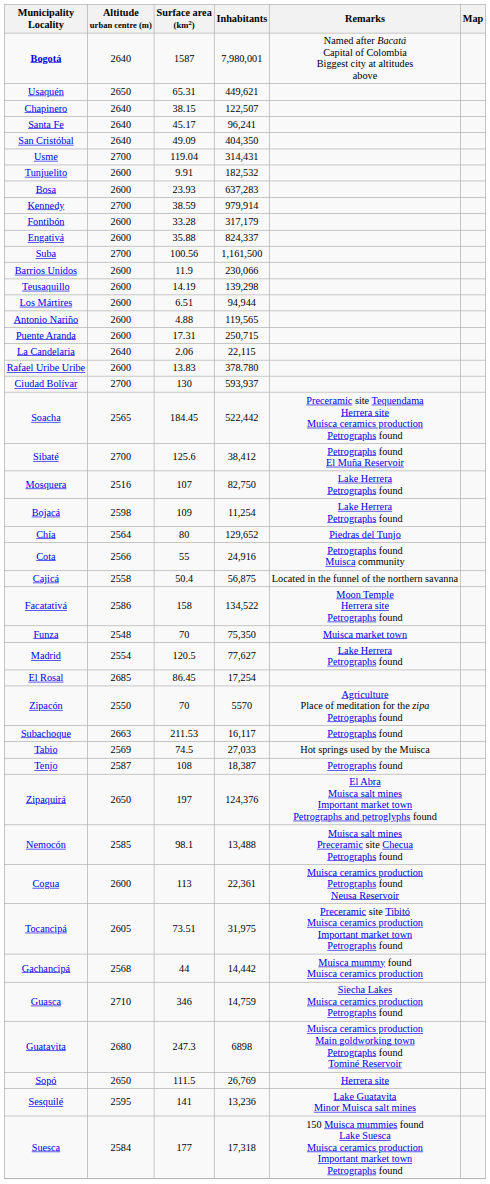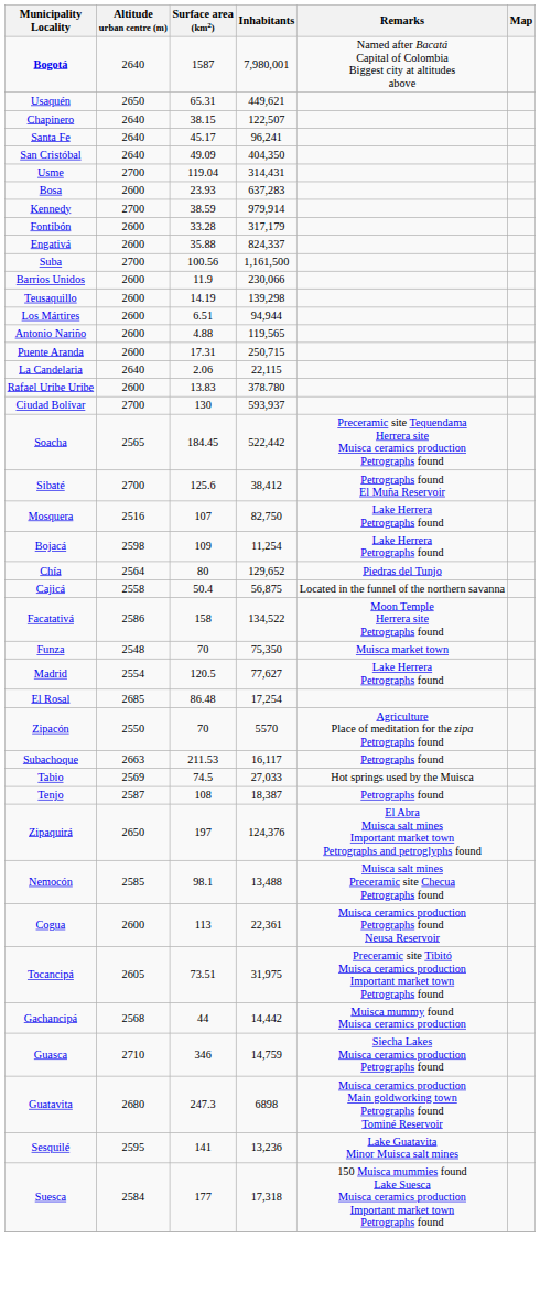 <table class="wikitable sortable mw-collapsible mw-collapsed">
 <tr>
 <th scope="col">Municipality<br>Locality</th>
 <th scope="col">Altitude<br><small>urban centre (m)</small></th>
 <th scope="col">Surface area<br><small>(km<sup>2</sup>)</small></th>
 <th scope="col">Inhabitants</th>
 <th scope="col">Remarks</th>
 <th scope="col">Map</th>
 </tr>
 <tr>
 <td align=center><strong><a href='#'>Bogotá</a></strong></td>
 <td align=center>2640</td>
 <td align=center>1587</td>
 <td align=center>7,980,001<em></em></td>
 <td align=center>Named after <em>Bacatá</em><br>Capital of Colombia<br>Biggest city at altitudes<br>above </td>
 <td align=center></td>
 </tr>
 <tr>
 <td align=center><a href='#'>Usaquén</a></td>
 <td align=center>2650</td>
 <td align=center>65.31</td>
 <td align=center>449,621<em></em></td>
 <td align=center></td>
 <td align=center></td>
 </tr>
 <tr>
 <td align=center><a href='#'>Chapinero</a></td>
 <td align=center>2640</td>
 <td align=center>38.15</td>
 <td align=center>122,507<em></em></td>
 <td align=center></td>
 <td align=center></td>
 </tr>
 <tr>
 <td align=center><a href='#'>Santa Fe</a></td>
 <td align=center>2640</td>
 <td align=center>45.17</td>
 <td align=center>96,241<em></em></td>
 <td align=center></td>
 <td align=center></td>
 </tr>
 <tr>
 <td align=center><a href='#'>San Cristóbal</a></td>
 <td align=center>2640</td>
 <td align=center>49.09</td>
 <td align=center>404,350<em></em></td>
 <td align=center></td>
 <td align=center></td>
 </tr>
 <tr>
 <td align=center><a href='#'>Usme</a></td>
 <td align=center>2700</td>
 <td align=center>119.04</td>
 <td align=center>314,431<em></em></td>
-<td align=center></td>
-<td align=center></td>
-</tr>
-<tr>
-<td align=center><a href='#'>Tunjuelito</a></td>
-<td align=center>2600</td>
-<td align=center>9.91</td>
-<td align=center>182,532<em></em></td>
 <td align=center></td>
 <td align=center></td>
 </tr>
 <tr>
 <td align=center><a href='#'>Bosa</a></td>
 <td align=center>2600</td>
 <td align=center>23.93</td>
 <td align=center>637,283<em></em></td>
 <td align=center></td>
 <td align=center></td>
 </tr>
 <tr>
 <td align=center><a href='#'>Kennedy</a></td>
 <td align=center>2700</td>
 <td align=center>38.59</td>
 <td align=center>979,914<em></em></td>
 <td align=center></td>
 <td align=center></td>
 </tr>
 <tr>
 <td align=center><a href='#'>Fontibón</a></td>
 <td align=center>2600</td>
 <td align=center>33.28</td>
 <td align=center>317,179<em></em></td>
 <td align=center></td>
 <td align=center></td>
 </tr>
 <tr>
 <td align=center><a href='#'>Engativá</a></td>
 <td align=center>2600</td>
 <td align=center>35.88</td>
 <td align=center>824,337<em></em></td>
 <td align=center></td>
 <td align=center></td>
 </tr>
 <tr>
 <td align=center><a href='#'>Suba</a></td>
 <td align=center>2700</td>
 <td align=center>100.56</td>
 <td align=center>1,161,500<em></em></td>
 <td align=center></td>
 <td align=center></td>
 </tr>
 <tr>
 <td align=center><a href='#'>Barrios Unidos</a></td>
 <td align=center>2600</td>
 <td align=center>11.9</td>
 <td align=center>230,066<em></em></td>
 <td align=center></td>
 <td align=center></td>
 </tr>
 <tr>
 <td align=center><a href='#'>Teusaquillo</a></td>
 <td align=center>2600</td>
 <td align=center>14.19</td>
 <td align=center>139,298<em></em></td>
 <td align=center></td>
 <td align=center></td>
 </tr>
 <tr>
 <td align=center><a href='#'>Los Mártires</a></td>
 <td align=center>2600</td>
 <td align=center>6.51</td>
 <td align=center>94,944<em></em></td>
 <td align=center></td>
 <td align=center></td>
 </tr>
 <tr>
 <td align=center><a href='#'>Antonio Nariño</a></td>
 <td align=center>2600</td>
 <td align=center>4.88</td>
 <td align=center>119,565<em></em></td>
 <td align=center></td>
 <td align=center></td>
 </tr>
 <tr>
 <td align=center><a href='#'>Puente Aranda</a></td>
 <td align=center>2600</td>
 <td align=center>17.31</td>
 <td align=center>250,715<em></em></td>
 <td align=center></td>
 <td align=center></td>
 </tr>
 <tr>
 <td align=center><a href='#'>La Candelaria</a></td>
 <td align=center>2640</td>
 <td align=center>2.06</td>
 <td align=center>22,115<em></em></td>
 <td align=center></td>
 <td align=center></td>
 </tr>
 <tr>
 <td align=center><a href='#'>Rafael Uribe Uribe</a></td>
 <td align=center>2600</td>
 <td align=center>13.83</td>
 <td align=center>378.780<em></em></td>
 <td align=center></td>
 <td align=center></td>
 </tr>
 <tr>
 <td align=center><a href='#'>Ciudad Bolívar</a></td>
 <td align=center>2700</td>
 <td align=center>130</td>
 <td align=center>593,937<em></em></td>
 <td align=center></td>
 <td align=center></td>
 </tr>
 <tr>
 <td align=center><a href='#'>Soacha</a></td>
 <td align=center>2565</td>
 <td align=center>184.45</td>
 <td align=center>522,442<em></em></td>
 <td align=center><a href='#'>Preceramic</a> site <a href='#'>Tequendama</a><br><a href='#'>Herrera site</a><br><a href='#'>Muisca ceramics production</a><br><a href='#'>Petrographs</a> found</td>
 <td align=center></td>
 </tr>
 <tr>
 <td align=center><a href='#'>Sibaté</a></td>
 <td align=center>2700</td>
 <td align=center>125.6</td>
 <td align=center>38,412<em></em></td>
 <td align=center><a href='#'>Petrographs</a> found<br><a href='#'>El Muña Reservoir</a></td>
 <td align=center></td>
 </tr>
 <tr>
 <td align=center><a href='#'>Mosquera</a></td>
 <td align=center>2516</td>
 <td align=center>107</td>
 <td align=center>82,750<em></em></td>
 <td align=center><a href='#'>Lake Herrera</a><br><a href='#'>Petrographs</a> found</td>
 <td align=center></td>
 </tr>
 <tr>
 <td align=center><a href='#'>Bojacá</a></td>
 <td align=center>2598</td>
 <td align=center>109</td>
 <td align=center>11,254<em></em></td>
 <td align=center><a href='#'>Lake Herrera</a><br><a href='#'>Petrographs</a> found</td>
 <td align=center></td>
 </tr>
 <tr>
 <td align=center><a href='#'>Chía</a></td>
 <td align=center>2564</td>
 <td align=center>80</td>
 <td align=center>129,652<em></em></td>
 <td align=center><a href='#'>Piedras del Tunjo</a></td>
 <td align=center></td>
 </tr>
 <tr>
-<td align=center><a href='#'>Cota</a></td>
-<td align=center>2566</td>
-<td align=center>55</td>
-<td align=center>24,916<em></em></td>
-<td align=center><a href='#'>Petrographs</a> found<br><a href='#'>Muisca</a> community</td>
-<td align=center></td>
-</tr>
-<tr>
 <td align=center><a href='#'>Cajicá</a></td>
 <td align=center>2558</td>
 <td align=center>50.4</td>
 <td align=center>56,875<em></em></td>
 <td align=center>Located in the funnel of the northern savanna</td>
 <td align=center></td>
 </tr>
 <tr>
 <td align=center><a href='#'>Facatativá</a></td>
 <td align=center>2586</td>
 <td align=center>158</td>
 <td align=center>134,522<em></em></td>
 <td align=center><a href='#'>Moon Temple</a><br><a href='#'>Herrera site</a><br><a href='#'>Petrographs</a> found</td>
 <td align=center></td>
 </tr>
 <tr>
 <td align=center><a href='#'>Funza</a></td>
 <td align=center>2548</td>
 <td align=center>70</td>
 <td align=center>75,350<em></em></td>
 <td align=center><a href='#'>Muisca market town</a></td>
 <td align=center></td>
 </tr>
 <tr>
 <td align=center><a href='#'>Madrid</a></td>
 <td align=center>2554</td>
 <td align=center>120.5</td>
 <td align=center>77,627<em></em></td>
 <td align=center><a href='#'>Lake Herrera</a><br><a href='#'>Petrographs</a> found</td>
 <td align=center></td>
 </tr>
 <tr>
 <td align=center><a href='#'>El Rosal</a></td>
 <td align=center>2685</td>
-<td align=center>86.45</td>
+<td align=center>86.48</td>
 <td align=center>17,254<em></em></td>
 <td align=center></td>
 <td align=center></td>
 </tr>
 <tr>
 <td align=center><a href='#'>Zipacón</a></td>
 <td align=center>2550</td>
 <td align=center>70</td>
 <td align=center>5570<em></em></td>
 <td align=center><a href='#'>Agriculture</a><br>Place of meditation for the <em>zipa</em><br><a href='#'>Petrographs</a> found</td>
 <td align=center></td>
 </tr>
 <tr>
 <td align=center><a href='#'>Subachoque</a></td>
 <td align=center>2663</td>
 <td align=center>211.53</td>
 <td align=center>16,117<em></em></td>
 <td align=center><a href='#'>Petrographs</a> found</td>
 <td align=center></td>
 </tr>
 <tr>
 <td align=center><a href='#'>Tabio</a></td>
 <td align=center>2569</td>
 <td align=center>74.5</td>
 <td align=center>27,033<em></em></td>
 <td align=center>Hot springs used by the Muisca</td>
 <td align=center></td>
 </tr>
 <tr>
 <td align=center><a href='#'>Tenjo</a></td>
 <td align=center>2587</td>
 <td align=center>108</td>
 <td align=center>18,387<em></em></td>
 <td align=center><a href='#'>Petrographs</a> found</td>
 <td align=center></td>
 </tr>
 <tr>
 <td align=center><a href='#'>Zipaquirá</a></td>
 <td align=center>2650</td>
 <td align=center>197</td>
 <td align=center>124,376<em></em></td>
 <td align=center><a href='#'>El Abra</a><br><a href='#'>Muisca salt mines</a><br><a href='#'>Important market town</a><br><a href='#'>Petrographs and petroglyphs</a> found</td>
 <td align=center></td>
 </tr>
 <tr>
 <td align=center><a href='#'>Nemocón</a></td>
 <td align=center>2585</td>
 <td align=center>98.1</td>
 <td align=center>13,488<em></em></td>
 <td align=center><a href='#'>Muisca salt mines</a><br><a href='#'>Preceramic</a> site <a href='#'>Checua</a><br><a href='#'>Petrographs</a> found</td>
 <td align=center></td>
 </tr>
 <tr>
 <td align=center><a href='#'>Cogua</a></td>
 <td align=center>2600</td>
 <td align=center>113</td>
 <td align=center>22,361<em></em></td>
 <td align=center><a href='#'>Muisca ceramics production</a><br><a href='#'>Petrographs</a> found<br><a href='#'>Neusa Reservoir</a></td>
 <td align=center></td>
 </tr>
 <tr>
 <td align=center><a href='#'>Tocancipá</a></td>
 <td align=center>2605</td>
 <td align=center>73.51</td>
 <td align=center>31,975<em></em></td>
 <td align=center><a href='#'>Preceramic</a> site <a href='#'>Tibitó</a><br><a href='#'>Muisca ceramics production</a><br><a href='#'>Important market town</a><br><a href='#'>Petrographs</a> found</td>
 <td align=center></td>
 </tr>
 <tr>
 <td align=center><a href='#'>Gachancipá</a></td>
 <td align=center>2568</td>
 <td align=center>44</td>
 <td align=center>14,442<em></em></td>
 <td align=center><a href='#'>Muisca mummy</a> found<br><a href='#'>Muisca ceramics production</a></td>
 <td align=center></td>
 </tr>
 <tr>
 <td align=center><a href='#'>Guasca</a></td>
 <td align=center>2710</td>
 <td align=center>346</td>
 <td align=center>14,759<em></em></td>
 <td align=center><a href='#'>Siecha Lakes</a><br><a href='#'>Muisca ceramics production</a><br><a href='#'>Petrographs</a> found</td>
 <td align=center></td>
 </tr>
 <tr>
 <td align=center><a href='#'>Guatavita</a></td>
 <td align=center>2680</td>
 <td align=center>247.3</td>
 <td align=center>6898<em></em></td>
 <td align=center><a href='#'>Muisca ceramics production</a><br><a href='#'>Main goldworking town</a><br><a href='#'>Petrographs</a> found<br><a href='#'>Tominé Reservoir</a></td>
 <td align=center></td>
 </tr>
 <tr>
-<td align=center><a href='#'>Sopó</a></td>
-<td align=center>2650</td>
-<td align=center>111.5</td>
-<td align=center>26,769<em></em></td>
-<td align=center><a href='#'>Herrera site</a></td>
-<td align=center></td>
-</tr>
-<tr>
 <td align=center><a href='#'>Sesquilé</a></td>
 <td align=center>2595</td>
 <td align=center>141</td>
 <td align=center>13,236<em></em></td>
 <td align=center><a href='#'>Lake Guatavita</a><br><a href='#'>Minor Muisca salt mines</a></td>
 <td align=center></td>
 </tr>
 <tr>
 <td align=center><a href='#'>Suesca</a></td>
 <td align=center>2584</td>
 <td align=center>177</td>
 <td align=center>17,318<em></em></td>
 <td align=center>150 <a href='#'>Muisca mummies</a> found<br><a href='#'>Lake Suesca</a><br><a href='#'>Muisca ceramics production</a><br><a href='#'>Important market town</a><br><a href='#'>Petrographs</a> found</td>
 <td align=center></td>
 </tr>
 <tr>
 </tr>
 </table>
